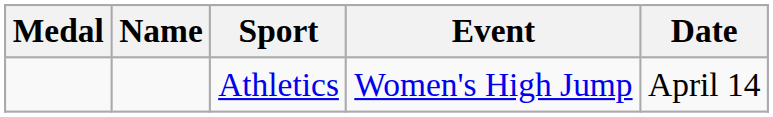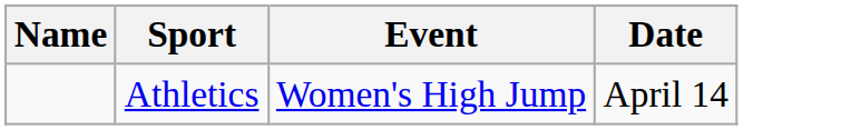 <table class="wikitable sortable">
 <tr>
-<th>Medal</th>
 <th>Name</th>
 <th>Sport</th>
 <th>Event</th>
 <th>Date</th>
 </tr>
 <tr>
 <td></td>
-<td></td>
 <td><a href='#'>Athletics</a></td>
 <td><a href='#'>Women's High Jump</a></td>
 <td>April 14</td>
 </tr>
 </table>
